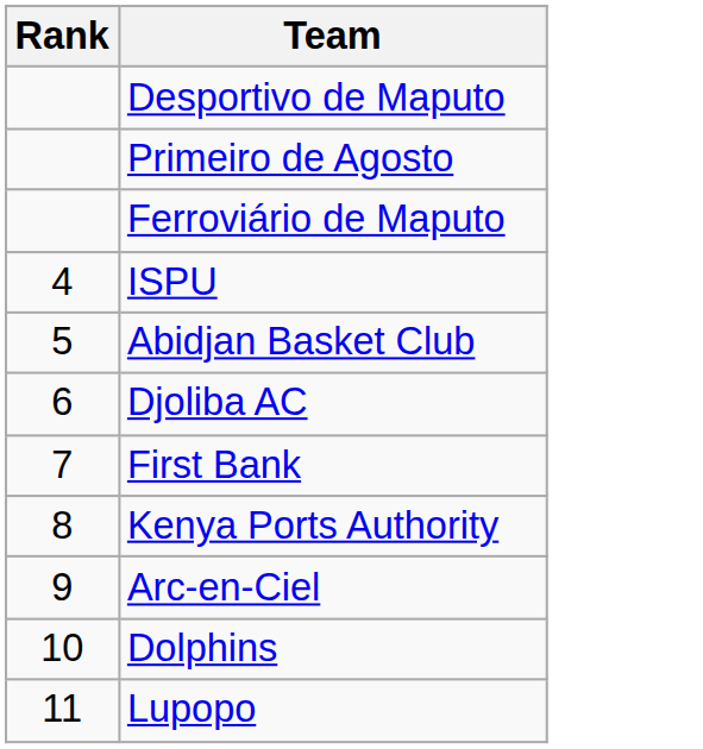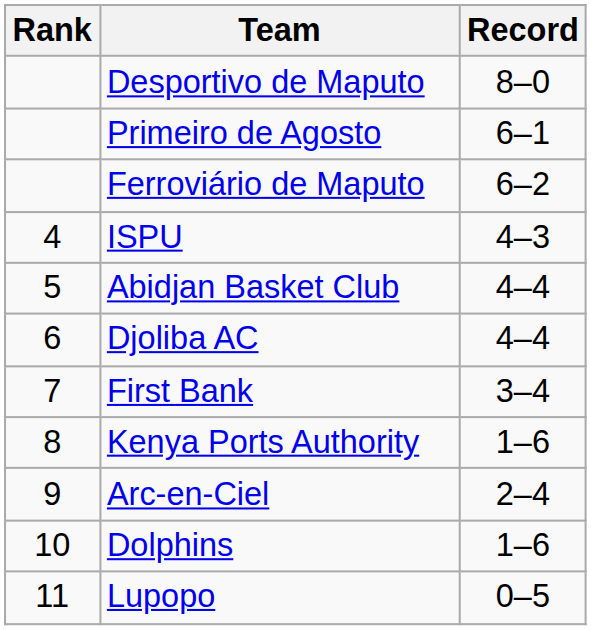 <table class=wikitable style="text-align:center;">
 <tr>
 <th>Rank</th>
 <th width=170>Team</th>
+<th>Record</th>
 </tr>
 <tr>
 <td></td>
 <td align=left> <a href='#'>Desportivo de Maputo</a></td>
+<td>8–0</td>
 </tr>
 <tr>
 <td></td>
 <td align=left> <a href='#'>Primeiro de Agosto</a></td>
+<td>6–1</td>
 </tr>
 <tr>
 <td></td>
 <td align=left> <a href='#'>Ferroviário de Maputo</a></td>
+<td>6–2</td>
 </tr>
 <tr>
 <td>4</td>
 <td align=left> <a href='#'>ISPU</a></td>
+<td>4–3</td>
 </tr>
 <tr>
 <td>5</td>
 <td align=left> <a href='#'>Abidjan Basket Club</a></td>
+<td>4–4</td>
 </tr>
 <tr>
 <td>6</td>
 <td align=left> <a href='#'>Djoliba AC</a></td>
+<td>4–4</td>
 </tr>
 <tr>
 <td>7</td>
 <td align=left> <a href='#'>First Bank</a></td>
+<td>3–4</td>
 </tr>
 <tr>
 <td>8</td>
 <td align=left> <a href='#'>Kenya Ports Authority</a></td>
+<td>1–6</td>
 </tr>
 <tr>
 <td>9</td>
 <td align=left> <a href='#'>Arc-en-Ciel</a></td>
+<td>2–4</td>
 </tr>
 <tr>
 <td>10</td>
 <td align=left> <a href='#'>Dolphins</a></td>
+<td>1–6</td>
 </tr>
 <tr>
 <td>11</td>
 <td align=left> <a href='#'>Lupopo</a></td>
+<td>0–5</td>
 </tr>
 </table>
